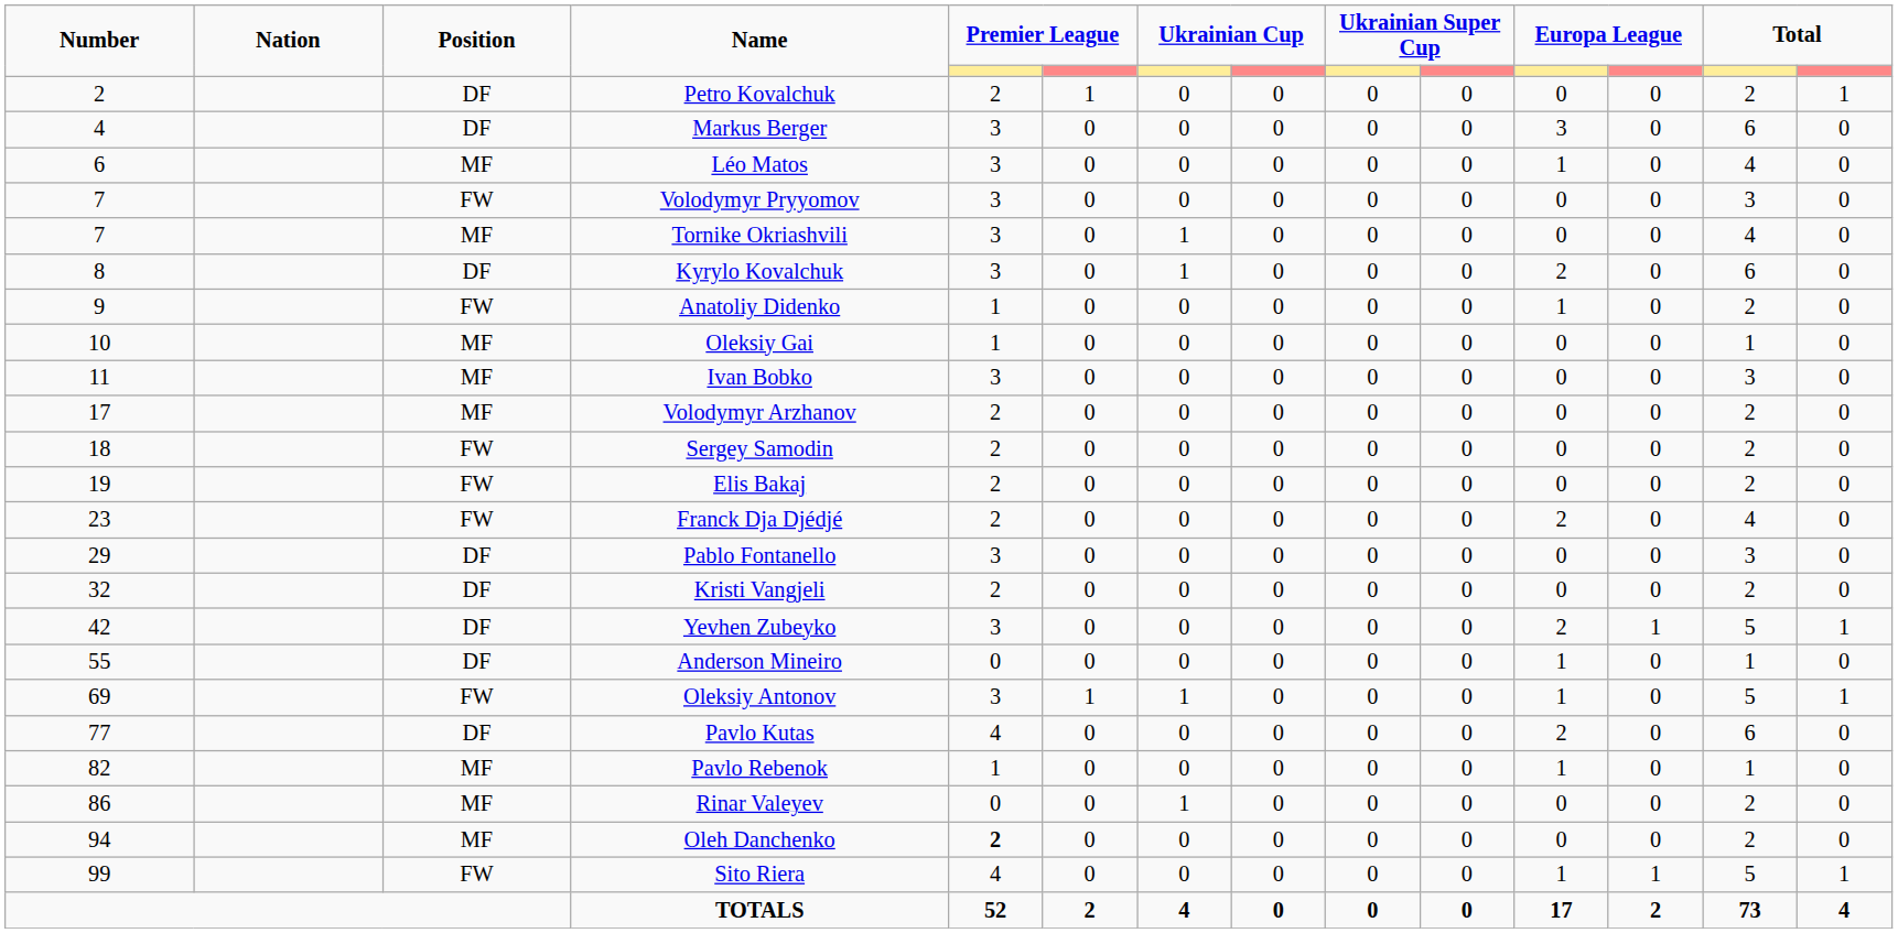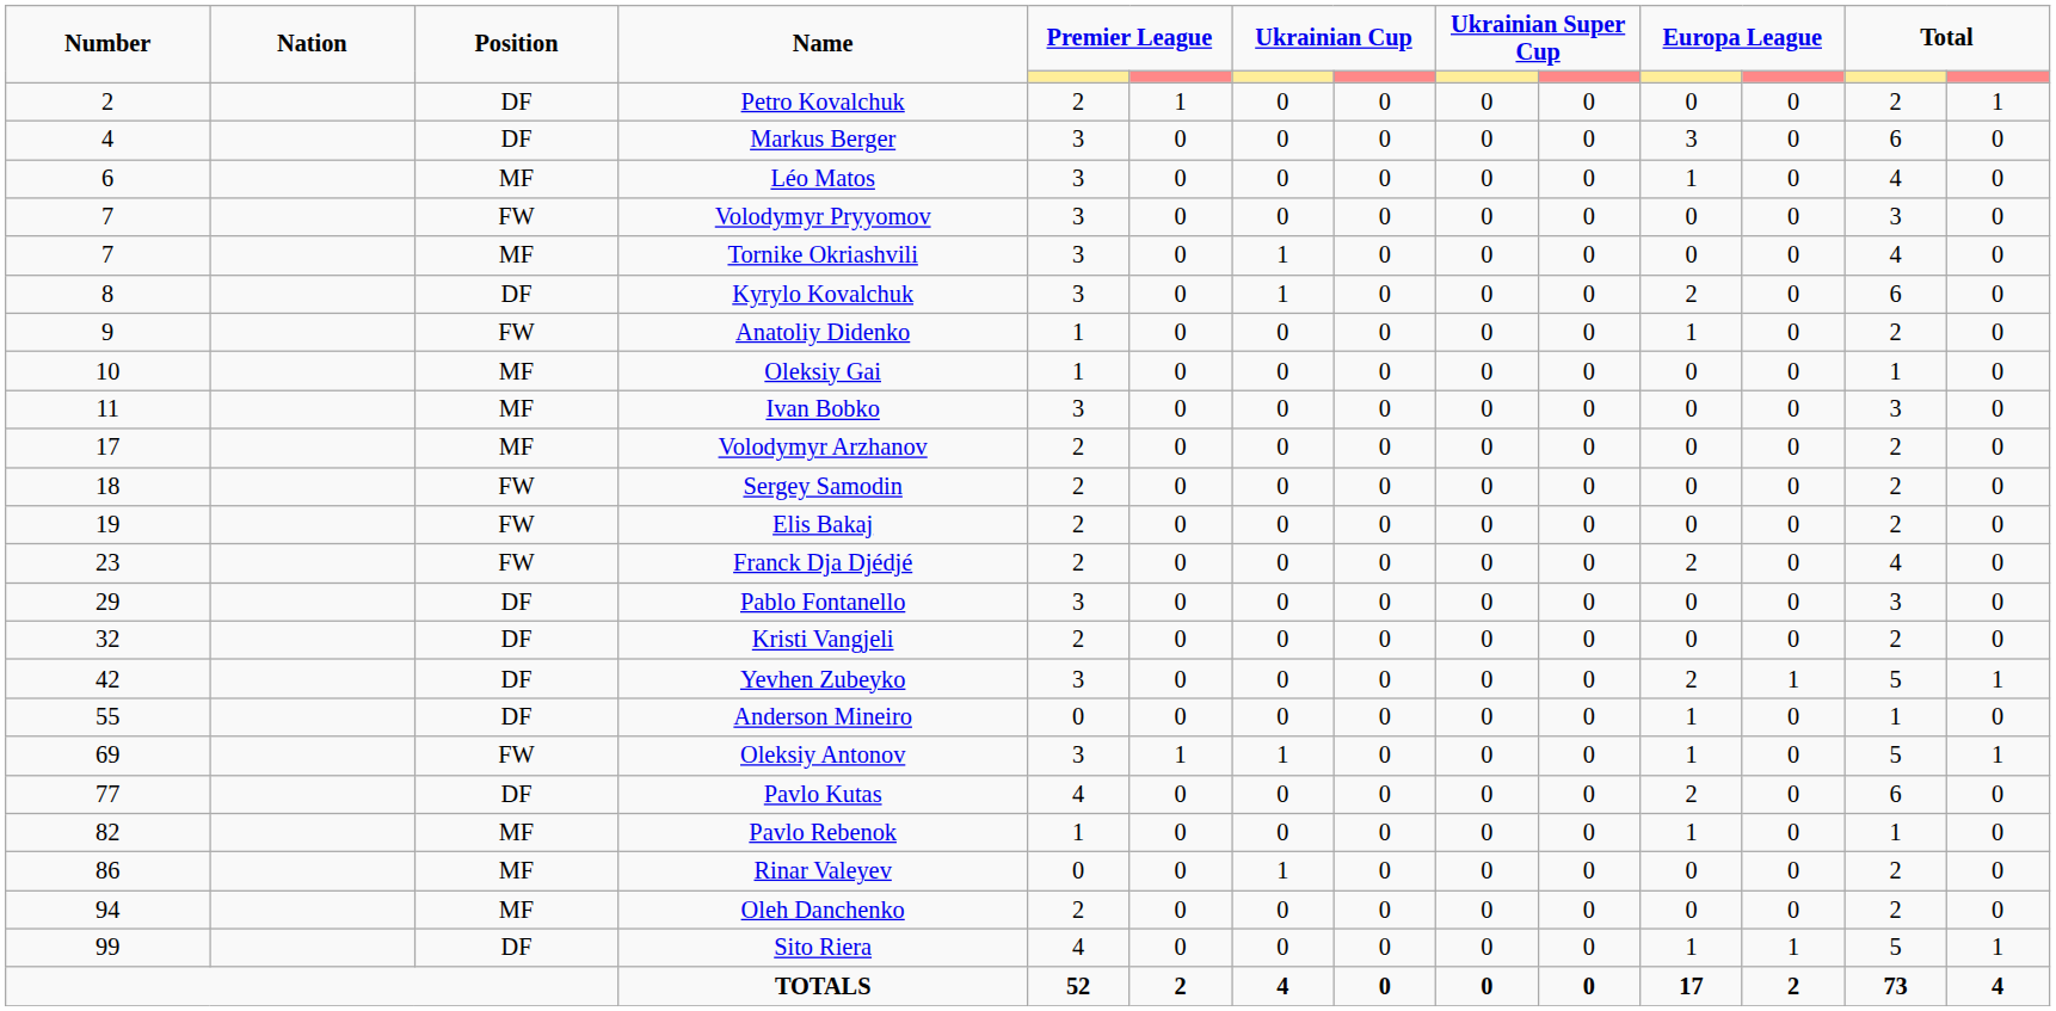 <table class="wikitable" style="text-align:center;">
 <tr>
 <td rowspan=2  style="width:10%; text-align:center;"><strong>Number</strong></td>
 <td rowspan=2  style="width:10%; text-align:center;"><strong>Nation</strong></td>
 <td rowspan=2  style="width:10%; text-align:center;"><strong>Position</strong></td>
 <td rowspan=2  style="width:20%; text-align:center;"><strong>Name</strong></td>
 <td colspan=2 style="text-align:center;"><strong><a href='#'>Premier League</a></strong></td>
 <td colspan=2 style="text-align:center;"><strong><a href='#'>Ukrainian Cup</a></strong></td>
 <td colspan=2 style="text-align:center;"><strong><a href='#'>Ukrainian Super Cup</a></strong></td>
 <td colspan=2 style="text-align:center;"><strong><a href='#'>Europa League</a></strong></td>
 <td colspan=2 style="text-align:center;"><strong>Total</strong></td>
 </tr>
 <tr>
 <th style="width:60px; background:#fe9;"></th>
 <th style="width:60px; background:#ff8888;"></th>
 <th style="width:60px; background:#fe9;"></th>
 <th style="width:60px; background:#ff8888;"></th>
 <th style="width:60px; background:#fe9;"></th>
 <th style="width:60px; background:#ff8888;"></th>
 <th style="width:60px; background:#fe9;"></th>
 <th style="width:60px; background:#ff8888;"></th>
 <th style="width:60px; background:#fe9;"></th>
 <th style="width:60px; background:#ff8888;"></th>
 </tr>
 <tr>
 <td>2</td>
 <td></td>
 <td>DF</td>
 <td><a href='#'>Petro Kovalchuk</a></td>
 <td>2</td>
 <td>1</td>
 <td>0</td>
 <td>0</td>
 <td>0</td>
 <td>0</td>
 <td>0</td>
 <td>0</td>
 <td>2</td>
 <td>1</td>
 </tr>
 <tr>
 <td>4</td>
 <td></td>
 <td>DF</td>
 <td><a href='#'>Markus Berger</a></td>
 <td>3</td>
 <td>0</td>
 <td>0</td>
 <td>0</td>
 <td>0</td>
 <td>0</td>
 <td>3</td>
 <td>0</td>
 <td>6</td>
 <td>0</td>
 </tr>
 <tr>
 <td>6</td>
 <td></td>
 <td>MF</td>
 <td><a href='#'>Léo Matos</a></td>
 <td>3</td>
 <td>0</td>
 <td>0</td>
 <td>0</td>
 <td>0</td>
 <td>0</td>
 <td>1</td>
 <td>0</td>
 <td>4</td>
 <td>0</td>
 </tr>
 <tr>
 <td>7</td>
 <td></td>
 <td>FW</td>
 <td><a href='#'>Volodymyr Pryyomov</a></td>
 <td>3</td>
 <td>0</td>
 <td>0</td>
 <td>0</td>
 <td>0</td>
 <td>0</td>
 <td>0</td>
 <td>0</td>
 <td>3</td>
 <td>0</td>
 </tr>
 <tr>
 <td>7</td>
 <td></td>
 <td>MF</td>
 <td><a href='#'>Tornike Okriashvili</a></td>
 <td>3</td>
 <td>0</td>
 <td>1</td>
 <td>0</td>
 <td>0</td>
 <td>0</td>
 <td>0</td>
 <td>0</td>
 <td>4</td>
 <td>0</td>
 </tr>
 <tr>
 <td>8</td>
 <td></td>
 <td>DF</td>
 <td><a href='#'>Kyrylo Kovalchuk</a></td>
 <td>3</td>
 <td>0</td>
 <td>1</td>
 <td>0</td>
 <td>0</td>
 <td>0</td>
 <td>2</td>
 <td>0</td>
 <td>6</td>
 <td>0</td>
 </tr>
 <tr>
 <td>9</td>
 <td></td>
 <td>FW</td>
 <td><a href='#'>Anatoliy Didenko</a></td>
 <td>1</td>
 <td>0</td>
 <td>0</td>
 <td>0</td>
 <td>0</td>
 <td>0</td>
 <td>1</td>
 <td>0</td>
 <td>2</td>
 <td>0</td>
 </tr>
 <tr>
 <td>10</td>
 <td></td>
 <td>MF</td>
 <td><a href='#'>Oleksiy Gai</a></td>
 <td>1</td>
 <td>0</td>
 <td>0</td>
 <td>0</td>
 <td>0</td>
 <td>0</td>
 <td>0</td>
 <td>0</td>
 <td>1</td>
 <td>0</td>
 </tr>
 <tr>
 <td>11</td>
 <td></td>
 <td>MF</td>
 <td><a href='#'>Ivan Bobko</a></td>
 <td>3</td>
 <td>0</td>
 <td>0</td>
 <td>0</td>
 <td>0</td>
 <td>0</td>
 <td>0</td>
 <td>0</td>
 <td>3</td>
 <td>0</td>
 </tr>
 <tr>
 <td>17</td>
 <td></td>
 <td>MF</td>
 <td><a href='#'>Volodymyr Arzhanov</a></td>
 <td>2</td>
 <td>0</td>
 <td>0</td>
 <td>0</td>
 <td>0</td>
 <td>0</td>
 <td>0</td>
 <td>0</td>
 <td>2</td>
 <td>0</td>
 </tr>
 <tr>
 <td>18</td>
 <td></td>
 <td>FW</td>
 <td><a href='#'>Sergey Samodin</a></td>
 <td>2</td>
 <td>0</td>
 <td>0</td>
 <td>0</td>
 <td>0</td>
 <td>0</td>
 <td>0</td>
 <td>0</td>
 <td>2</td>
 <td>0</td>
 </tr>
 <tr>
 <td>19</td>
 <td></td>
 <td>FW</td>
 <td><a href='#'>Elis Bakaj</a></td>
 <td>2</td>
 <td>0</td>
 <td>0</td>
 <td>0</td>
 <td>0</td>
 <td>0</td>
 <td>0</td>
 <td>0</td>
 <td>2</td>
 <td>0</td>
 </tr>
 <tr>
 <td>23</td>
 <td></td>
 <td>FW</td>
 <td><a href='#'>Franck Dja Djédjé</a></td>
 <td>2</td>
 <td>0</td>
 <td>0</td>
 <td>0</td>
 <td>0</td>
 <td>0</td>
 <td>2</td>
 <td>0</td>
 <td>4</td>
 <td>0</td>
 </tr>
 <tr>
 <td>29</td>
 <td></td>
 <td>DF</td>
 <td><a href='#'>Pablo Fontanello</a></td>
 <td>3</td>
 <td>0</td>
 <td>0</td>
 <td>0</td>
 <td>0</td>
 <td>0</td>
 <td>0</td>
 <td>0</td>
 <td>3</td>
 <td>0</td>
 </tr>
 <tr>
 <td>32</td>
 <td></td>
 <td>DF</td>
 <td><a href='#'>Kristi Vangjeli</a></td>
 <td>2</td>
 <td>0</td>
 <td>0</td>
 <td>0</td>
 <td>0</td>
 <td>0</td>
 <td>0</td>
 <td>0</td>
 <td>2</td>
 <td>0</td>
 </tr>
 <tr>
 <td>42</td>
 <td></td>
 <td>DF</td>
 <td><a href='#'>Yevhen Zubeyko</a></td>
 <td>3</td>
 <td>0</td>
 <td>0</td>
 <td>0</td>
 <td>0</td>
 <td>0</td>
 <td>2</td>
 <td>1</td>
 <td>5</td>
 <td>1</td>
 </tr>
 <tr>
 <td>55</td>
 <td></td>
 <td>DF</td>
 <td><a href='#'>Anderson Mineiro</a></td>
 <td>0</td>
 <td>0</td>
 <td>0</td>
 <td>0</td>
 <td>0</td>
 <td>0</td>
 <td>1</td>
 <td>0</td>
 <td>1</td>
 <td>0</td>
 </tr>
 <tr>
 <td>69</td>
 <td></td>
 <td>FW</td>
 <td><a href='#'>Oleksiy Antonov</a></td>
 <td>3</td>
 <td>1</td>
 <td>1</td>
 <td>0</td>
 <td>0</td>
 <td>0</td>
 <td>1</td>
 <td>0</td>
 <td>5</td>
 <td>1</td>
 </tr>
 <tr>
 <td>77</td>
 <td></td>
 <td>DF</td>
 <td><a href='#'>Pavlo Kutas</a></td>
 <td>4</td>
 <td>0</td>
 <td>0</td>
 <td>0</td>
 <td>0</td>
 <td>0</td>
 <td>2</td>
 <td>0</td>
 <td>6</td>
 <td>0</td>
 </tr>
 <tr>
 <td>82</td>
 <td></td>
 <td>MF</td>
 <td><a href='#'>Pavlo Rebenok</a></td>
 <td>1</td>
 <td>0</td>
 <td>0</td>
 <td>0</td>
 <td>0</td>
 <td>0</td>
 <td>1</td>
 <td>0</td>
 <td>1</td>
 <td>0</td>
 </tr>
 <tr>
 <td>86</td>
 <td></td>
 <td>MF</td>
 <td><a href='#'>Rinar Valeyev</a></td>
 <td>0</td>
 <td>0</td>
 <td>1</td>
 <td>0</td>
 <td>0</td>
 <td>0</td>
 <td>0</td>
 <td>0</td>
 <td>2</td>
 <td>0</td>
 </tr>
 <tr>
 <td>94</td>
 <td></td>
 <td>MF</td>
 <td><a href='#'>Oleh Danchenko</a></td>
-<td><strong>2</strong></td>
+<td>2</td>
 <td>0</td>
 <td>0</td>
 <td>0</td>
 <td>0</td>
 <td>0</td>
 <td>0</td>
 <td>0</td>
 <td>2</td>
 <td>0</td>
 </tr>
 <tr>
 <td>99</td>
 <td></td>
-<td>FW</td>
+<td>DF</td>
 <td><a href='#'>Sito Riera</a></td>
 <td>4</td>
 <td>0</td>
 <td>0</td>
 <td>0</td>
 <td>0</td>
 <td>0</td>
 <td>1</td>
 <td>1</td>
 <td>5</td>
 <td>1</td>
 </tr>
 <tr>
 <td colspan=3></td>
 <td><strong>TOTALS</strong></td>
 <td><strong>52</strong></td>
 <td><strong>2</strong></td>
 <td><strong>4</strong></td>
 <td><strong>0</strong></td>
 <td><strong>0</strong></td>
 <td><strong>0</strong></td>
 <td><strong>17</strong></td>
 <td><strong>2</strong></td>
 <td><strong>73</strong></td>
 <td><strong>4</strong></td>
 </tr>
 </table>
